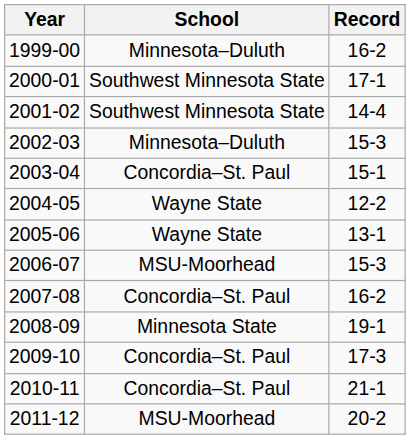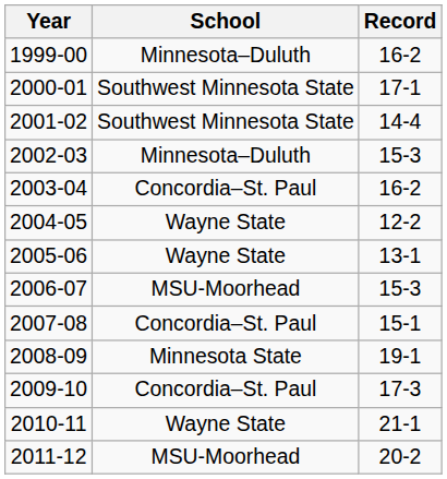 <table class="wikitable" style="text-align:center">
 <tr>
 <th>Year</th>
 <th>School</th>
 <th>Record</th>
 </tr>
 <tr>
 <td>1999-00</td>
 <td>Minnesota–Duluth</td>
 <td>16-2</td>
 </tr>
 <tr>
 <td>2000-01</td>
 <td>Southwest Minnesota State</td>
 <td>17-1</td>
 </tr>
 <tr>
 <td>2001-02</td>
 <td>Southwest Minnesota State</td>
 <td>14-4</td>
 </tr>
 <tr>
 <td>2002-03</td>
 <td>Minnesota–Duluth</td>
 <td>15-3</td>
 </tr>
 <tr>
 <td>2003-04</td>
 <td>Concordia–St. Paul</td>
-<td>15-1</td>
+<td>16-2</td>
 </tr>
 <tr>
 <td>2004-05</td>
 <td>Wayne State</td>
 <td>12-2</td>
 </tr>
 <tr>
 <td>2005-06</td>
 <td>Wayne State</td>
 <td>13-1</td>
 </tr>
 <tr>
 <td>2006-07</td>
 <td>MSU-Moorhead</td>
 <td>15-3</td>
 </tr>
 <tr>
 <td>2007-08</td>
 <td>Concordia–St. Paul</td>
-<td>16-2</td>
+<td>15-1</td>
 </tr>
 <tr>
 <td>2008-09</td>
 <td>Minnesota State</td>
 <td>19-1</td>
 </tr>
 <tr>
 <td>2009-10</td>
 <td>Concordia–St. Paul</td>
 <td>17-3</td>
 </tr>
 <tr>
 <td>2010-11</td>
-<td>Concordia–St. Paul</td>
+<td>Wayne State</td>
 <td>21-1</td>
 </tr>
 <tr>
 <td>2011-12</td>
 <td>MSU-Moorhead</td>
 <td>20-2</td>
 </tr>
 </table>
